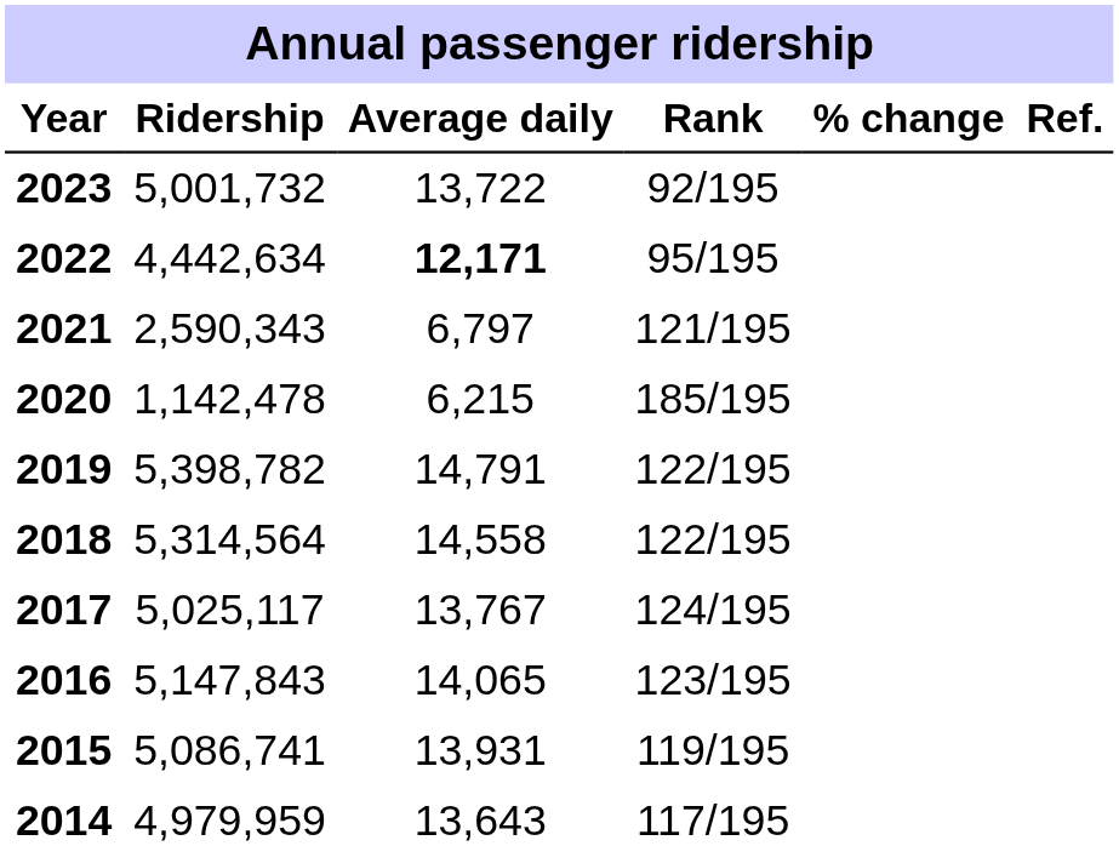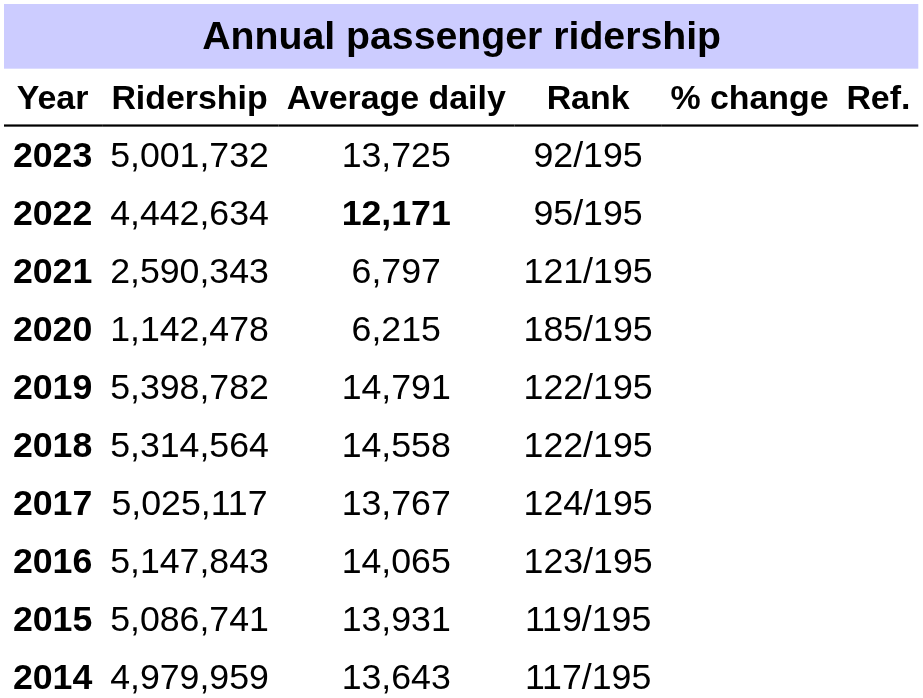 <table class="toccolours" cellpadding="4" cellspacing="0" style="text-align:right;">
 <tr>
 <th colspan="6"  style="background-color:#ccf; background-color:#ccf; font-size:110%; text-align:center;">Annual passenger ridership</th>
 </tr>
 <tr style="font-size:95%; text-align:center">
 <th style="border-bottom:1px solid black">Year</th>
 <th style="border-bottom:1px solid black">Ridership</th>
 <th style="border-bottom:1px solid black">Average daily</th>
 <th style="border-bottom:1px solid black">Rank</th>
 <th style="border-bottom:1px solid black">% change</th>
 <th style="border-bottom:1px solid black">Ref.</th>
 </tr>
 <tr style="text-align:center;">
 <td><strong>2023</strong></td>
 <td>5,001,732</td>
-<td>13,722</td>
+<td>13,725</td>
 <td>92/195</td>
 <td></td>
 <td></td>
 </tr>
 <tr style="text-align:center;">
 <td><strong>2022</strong></td>
 <td>4,442,634</td>
 <td><strong>12,171</strong></td>
 <td>95/195</td>
 <td></td>
 <td></td>
 </tr>
 <tr style="text-align:center;">
 <td><strong>2021</strong></td>
 <td>2,590,343</td>
 <td>6,797</td>
 <td>121/195</td>
 <td></td>
 <td></td>
 </tr>
 <tr style="text-align:center;">
 <td><strong>2020</strong></td>
 <td>1,142,478</td>
 <td>6,215</td>
 <td>185/195</td>
 <td></td>
 <td></td>
 </tr>
 <tr style="text-align:center;">
 <td><strong>2019</strong></td>
 <td>5,398,782</td>
 <td>14,791</td>
 <td>122/195</td>
 <td></td>
 <td></td>
 </tr>
 <tr style="text-align:center;">
 <td><strong>2018</strong></td>
 <td>5,314,564</td>
 <td>14,558</td>
 <td>122/195</td>
 <td></td>
 <td></td>
 </tr>
 <tr style="text-align:center;">
 <td><strong>2017</strong></td>
 <td>5,025,117</td>
 <td>13,767</td>
 <td>124/195</td>
 <td></td>
 <td></td>
 </tr>
 <tr style="text-align:center;">
 <td><strong>2016</strong></td>
 <td>5,147,843</td>
 <td>14,065</td>
 <td>123/195</td>
 <td></td>
 <td></td>
 </tr>
 <tr style="text-align:center;">
 <td><strong>2015</strong></td>
 <td>5,086,741</td>
 <td>13,931</td>
 <td>119/195</td>
 <td></td>
 <td></td>
 </tr>
 <tr style="text-align:center;">
 <td><strong>2014</strong></td>
 <td>4,979,959</td>
 <td>13,643</td>
 <td>117/195</td>
 <td></td>
 <td></td>
 </tr>
 </table>
